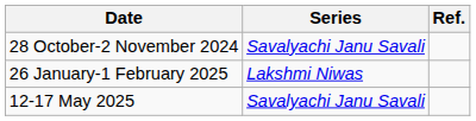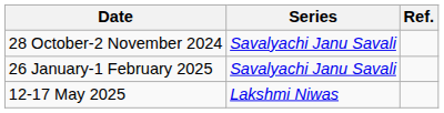 <table class="wikitable sortable">
 <tr>
 <th>Date</th>
 <th>Series</th>
 <th>Ref.</th>
 </tr>
 <tr>
 <td>28 October-2 November 2024</td>
 <td><em><a href='#'>Savalyachi Janu Savali</a></em></td>
 <td></td>
 </tr>
 <tr>
 <td>26 January-1 February 2025</td>
-<td><em><a href='#'>Lakshmi Niwas</a></em></td>
+<td><em><a href='#'>Savalyachi Janu Savali</a></em></td>
 <td></td>
 </tr>
 <tr>
 <td>12-17 May 2025</td>
-<td><em><a href='#'>Savalyachi Janu Savali</a></em></td>
+<td><em><a href='#'>Lakshmi Niwas</a></em></td>
 <td></td>
 </tr>
 </table>
